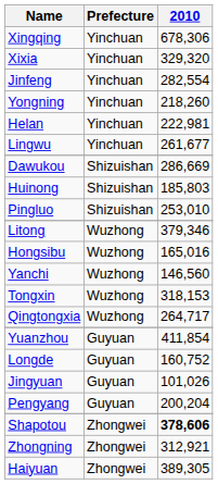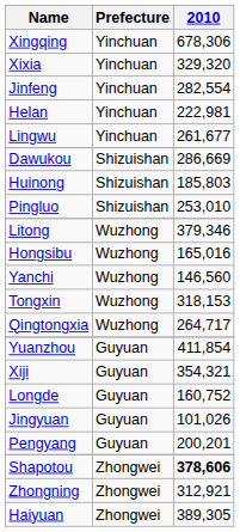 <table class="wikitable sortable" style="font-size:90%;" align="center">
 <tr>
 <th>Name</th>
 <th>Prefecture</th>
 <th><a href='#'>2010</a></th>
 </tr>
 <tr>
 <td><a href='#'>Xingqing</a></td>
 <td>Yinchuan</td>
 <td style="text-align: right;">678,306</td>
 </tr>
 <tr>
 <td><a href='#'>Xixia</a></td>
 <td>Yinchuan</td>
 <td style="text-align: right;">329,320</td>
 </tr>
 <tr>
 <td><a href='#'>Jinfeng</a></td>
 <td>Yinchuan</td>
 <td style="text-align: right;">282,554</td>
-</tr>
-<tr>
-<td><a href='#'>Yongning</a></td>
-<td>Yinchuan</td>
-<td style="text-align: right;">218,260</td>
 </tr>
 <tr>
 <td><a href='#'>Helan</a></td>
 <td>Yinchuan</td>
 <td style="text-align: right;">222,981</td>
 </tr>
 <tr>
 <td><a href='#'>Lingwu</a></td>
 <td>Yinchuan</td>
 <td style="text-align: right;">261,677</td>
 </tr>
 <tr>
 </tr>
 <tr>
 <td><a href='#'>Dawukou</a></td>
 <td>Shizuishan</td>
 <td style="text-align: right;">286,669</td>
 </tr>
 <tr>
 <td><a href='#'>Huinong</a></td>
 <td>Shizuishan</td>
 <td style="text-align: right;">185,803</td>
 </tr>
 <tr>
 <td><a href='#'>Pingluo</a></td>
 <td>Shizuishan</td>
 <td style="text-align: right;">253,010</td>
 </tr>
 <tr>
 </tr>
 <tr>
 <td><a href='#'>Litong</a></td>
 <td>Wuzhong</td>
 <td style="text-align: right;">379,346</td>
 </tr>
 <tr>
 <td><a href='#'>Hongsibu</a></td>
 <td>Wuzhong</td>
 <td style="text-align: right;">165,016</td>
 </tr>
 <tr>
 <td><a href='#'>Yanchi</a></td>
 <td>Wuzhong</td>
 <td style="text-align: right;">146,560</td>
 </tr>
 <tr>
 <td><a href='#'>Tongxin</a></td>
 <td>Wuzhong</td>
 <td style="text-align: right;">318,153</td>
 </tr>
 <tr>
 <td><a href='#'>Qingtongxia</a></td>
 <td>Wuzhong</td>
 <td style="text-align: right;">264,717</td>
 </tr>
 <tr>
 </tr>
 <tr>
 <td><a href='#'>Yuanzhou</a></td>
 <td>Guyuan</td>
 <td style="text-align: right;">411,854</td>
 </tr>
 <tr>
+<td><a href='#'>Xiji</a></td>
+<td>Guyuan</td>
+<td style="text-align: right;">354,321</td>
+</tr>
+<tr>
 <td><a href='#'>Longde</a></td>
 <td>Guyuan</td>
 <td style="text-align: right;">160,752</td>
 </tr>
 <tr>
 <td><a href='#'>Jingyuan</a></td>
 <td>Guyuan</td>
 <td style="text-align: right;">101,026</td>
 </tr>
 <tr>
 <td><a href='#'>Pengyang</a></td>
 <td>Guyuan</td>
-<td style="text-align: right;">200,204</td>
+<td style="text-align: right;">200,201</td>
 </tr>
 <tr>
 </tr>
 <tr>
 <td><a href='#'>Shapotou</a></td>
 <td>Zhongwei</td>
 <td style="text-align: right;"><strong>378,606</strong></td>
 </tr>
 <tr>
 <td><a href='#'>Zhongning</a></td>
 <td>Zhongwei</td>
 <td style="text-align: right;">312,921</td>
 </tr>
 <tr>
 <td><a href='#'>Haiyuan</a></td>
 <td>Zhongwei</td>
 <td style="text-align: right;">389,305</td>
 </tr>
 </table>
